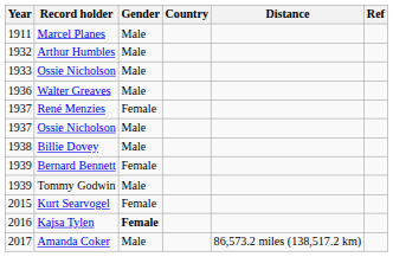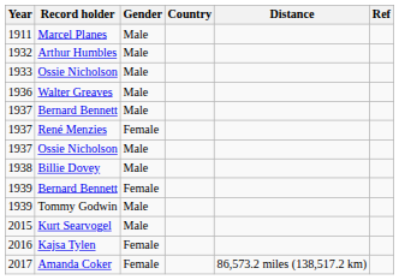 <table class="wikitable">
 <tr>
 <th>Year</th>
 <th>Record holder</th>
 <th>Gender</th>
 <th>Country</th>
 <th>Distance</th>
 <th>Ref</th>
 </tr>
 <tr>
 <td>1911</td>
 <td><a href='#'>Marcel Planes</a></td>
 <td>Male</td>
 <td></td>
 <td></td>
 <td></td>
 </tr>
 <tr>
 <td>1932</td>
 <td><a href='#'>Arthur Humbles</a></td>
 <td>Male</td>
 <td></td>
 <td></td>
 <td></td>
 </tr>
 <tr>
 <td>1933</td>
 <td><a href='#'>Ossie Nicholson</a></td>
 <td>Male</td>
 <td></td>
 <td></td>
 <td></td>
 </tr>
 <tr>
 <td>1936</td>
 <td><a href='#'>Walter Greaves</a></td>
+<td>Male</td>
+<td></td>
+<td></td>
+<td></td>
+</tr>
+<tr>
+<td>1937</td>
+<td><a href='#'>Bernard Bennett</a></td>
 <td>Male</td>
 <td></td>
 <td></td>
 <td></td>
 </tr>
 <tr>
 <td>1937</td>
 <td><a href='#'>René Menzies</a></td>
 <td>Female</td>
 <td></td>
 <td></td>
 <td></td>
 </tr>
 <tr>
 <td>1937</td>
 <td><a href='#'>Ossie Nicholson</a></td>
 <td>Male</td>
 <td></td>
 <td></td>
 <td></td>
 </tr>
 <tr>
 <td>1938</td>
 <td><a href='#'>Billie Dovey</a></td>
 <td>Male</td>
 <td></td>
 <td></td>
 <td></td>
 </tr>
 <tr>
 <td>1939</td>
 <td><a href='#'>Bernard Bennett</a></td>
 <td>Female</td>
 <td></td>
 <td></td>
 <td></td>
 </tr>
 <tr>
 <td>1939</td>
 <td>Tommy Godwin</td>
 <td>Male</td>
 <td></td>
 <td></td>
 <td></td>
 </tr>
 <tr>
 <td>2015</td>
 <td><a href='#'>Kurt Searvogel</a></td>
-<td>Female</td>
+<td>Male</td>
 <td></td>
 <td></td>
 <td></td>
 </tr>
 <tr>
 <td>2016</td>
 <td><a href='#'>Kajsa Tylen</a></td>
-<td><strong>Female</strong></td>
+<td>Female</td>
 <td></td>
 <td></td>
 <td></td>
 </tr>
 <tr>
 <td>2017</td>
 <td><a href='#'>Amanda Coker</a></td>
-<td>Male</td>
+<td>Female</td>
 <td></td>
 <td>86,573.2 miles (138,517.2 km)</td>
 <td></td>
 </tr>
 </table>
